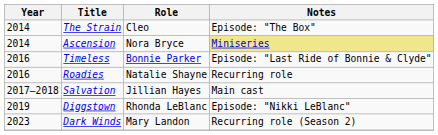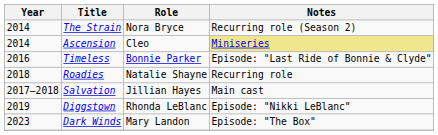 <table class="wikitable sortable">
 <tr>
 <th>Year</th>
 <th>Title</th>
 <th>Role</th>
 <th class = "unsortable">Notes</th>
 </tr>
 <tr>
 <td>2014</td>
 <td><em><a href='#'>The Strain</a></em></td>
-<td>Cleo</td>
-<td>Episode: "The Box"</td>
+<td>Nora Bryce</td>
+<td>Recurring role (Season 2)</td>
 </tr>
 <tr>
 <td>2014</td>
 <td><em><a href='#'>Ascension</a></em></td>
-<td>Nora Bryce</td>
+<td>Cleo</td>
 <td style="background: khaki;"><a href='#'>Miniseries</a></td>
 </tr>
 <tr>
 <td>2016</td>
 <td><em><a href='#'>Timeless</a></em></td>
 <td><a href='#'>Bonnie Parker</a></td>
 <td>Episode: "Last Ride of Bonnie & Clyde"</td>
 </tr>
 <tr>
-<td>2016</td>
+<td>2018</td>
 <td><em><a href='#'>Roadies</a></em></td>
 <td>Natalie Shayne</td>
 <td>Recurring role</td>
 </tr>
 <tr>
 <td>2017–2018</td>
 <td><em><a href='#'>Salvation</a></em></td>
 <td>Jillian Hayes</td>
 <td>Main cast</td>
 </tr>
 <tr>
 <td>2019</td>
 <td><em><a href='#'>Diggstown</a></em></td>
 <td>Rhonda LeBlanc</td>
 <td>Episode: "Nikki LeBlanc"</td>
 </tr>
 <tr>
 <td>2023</td>
 <td><em><a href='#'>Dark Winds</a></em></td>
 <td>Mary Landon</td>
-<td>Recurring role (Season 2)</td>
+<td>Episode: "The Box"</td>
 </tr>
 <tr>
 </tr>
 </table>
